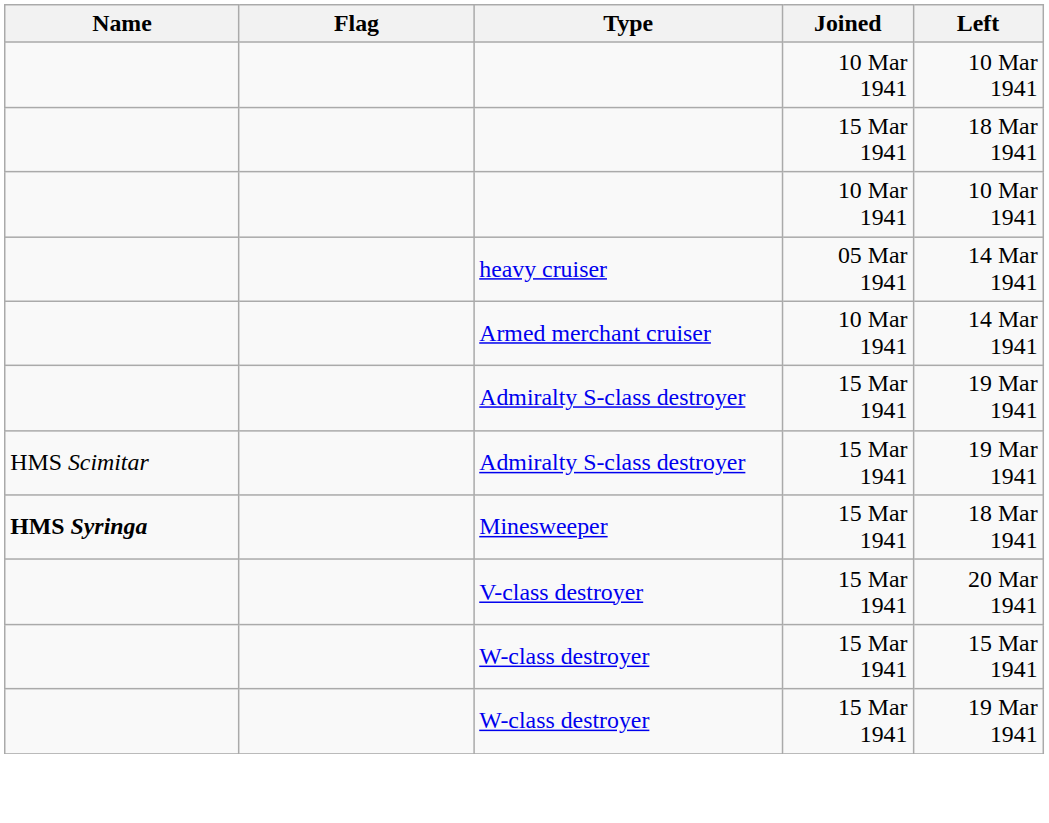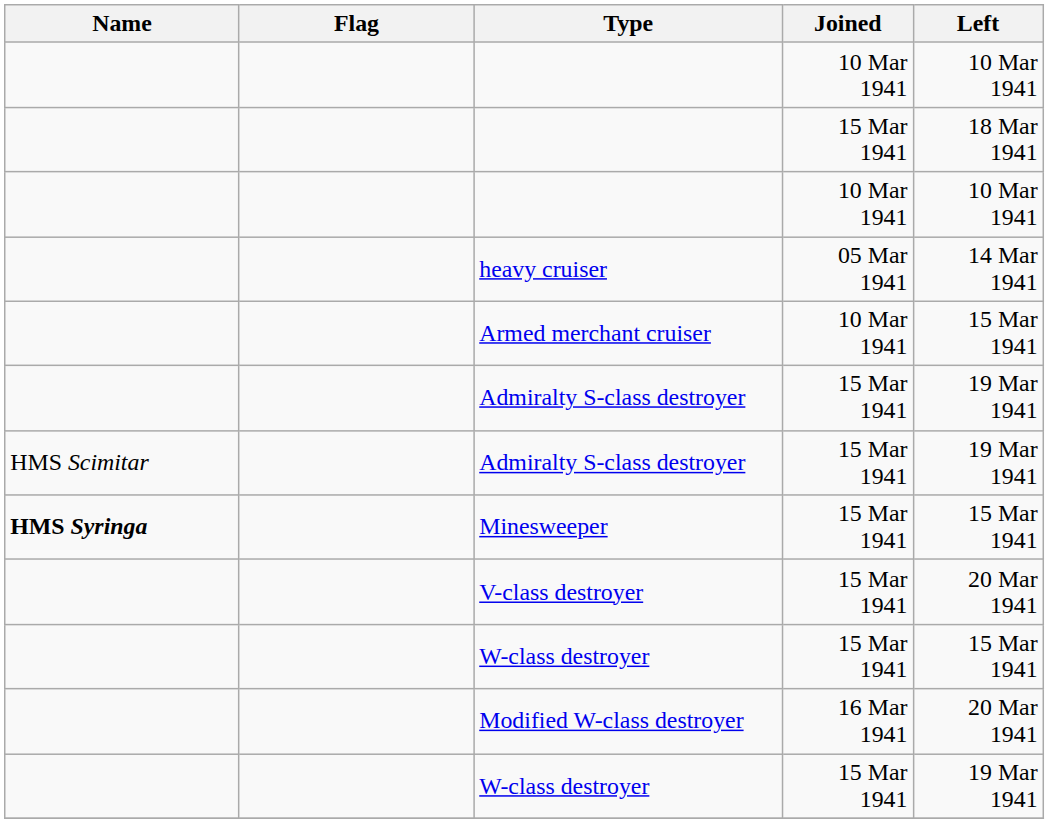 <table class="wikitable sortable">
 <tr>
 <th scope="col" width="150px">Name</th>
 <th scope="col" width="150px">Flag</th>
 <th width="200px">Type</th>
 <th width="80px">Joined</th>
 <th width="80px">Left</th>
 </tr>
 <tr>
 <td align="left"></td>
 <td align="left"></td>
 <td align="left"></td>
 <td align="right">10 Mar 1941</td>
 <td align="right">10 Mar 1941</td>
 </tr>
 <tr>
 <td align="left"></td>
 <td align="left"></td>
 <td align="left"></td>
 <td align="right">15 Mar 1941</td>
 <td align="right">18 Mar 1941</td>
 </tr>
 <tr>
 <td align="left"></td>
 <td align="left"></td>
 <td align="left"></td>
 <td align="right">10 Mar 1941</td>
 <td align="right">10 Mar 1941</td>
 </tr>
 <tr>
 <td align="left"></td>
 <td align="left"></td>
 <td align="left"> <a href='#'>heavy cruiser</a></td>
 <td align="right">05 Mar 1941</td>
 <td align="right">14 Mar 1941</td>
 </tr>
 <tr>
 <td align="left"></td>
 <td align="left"></td>
 <td align="left"><a href='#'>Armed merchant cruiser</a></td>
 <td align="right">10 Mar 1941</td>
-<td align="right">14 Mar 1941</td>
+<td align="right">15 Mar 1941</td>
 </tr>
 <tr>
 <td align="left"></td>
 <td align="left"></td>
 <td align="left"><a href='#'>Admiralty S-class destroyer</a></td>
 <td align="right">15 Mar 1941</td>
 <td align="right">19 Mar 1941</td>
 </tr>
 <tr>
 <td align="left">HMS <em>Scimitar</em></td>
 <td align="left"></td>
 <td align="left"><a href='#'>Admiralty S-class destroyer</a></td>
 <td align="right">15 Mar 1941</td>
 <td align="right">19 Mar 1941</td>
 </tr>
 <tr>
 <td align="left"><strong>HMS <em>Syringa</em></strong></td>
 <td align="left"></td>
 <td align="left"><a href='#'>Minesweeper</a></td>
 <td align="right">15 Mar 1941</td>
-<td align="right">18 Mar 1941</td>
+<td align="right">15 Mar 1941</td>
 </tr>
 <tr>
 <td align="left"></td>
 <td align="left"></td>
 <td align="left"><a href='#'>V-class destroyer</a></td>
 <td align="right">15 Mar 1941</td>
 <td align="right">20 Mar 1941</td>
 </tr>
 <tr>
 <td align="left"></td>
 <td align="left"></td>
 <td align="left"><a href='#'>W-class destroyer</a></td>
 <td align="right">15 Mar 1941</td>
 <td align="right">15 Mar 1941</td>
 </tr>
 <tr>
 <td align="left"></td>
 <td align="left"></td>
+<td align="left"><a href='#'>Modified W-class destroyer</a></td>
+<td align="right">16 Mar 1941</td>
+<td align="right">20 Mar 1941</td>
+</tr>
+<tr>
+<td align="left"></td>
+<td align="left"></td>
 <td align="left"><a href='#'>W-class destroyer</a></td>
 <td align="right">15 Mar 1941</td>
 <td align="right">19 Mar 1941</td>
 </tr>
 <tr>
 </tr>
 </table>
